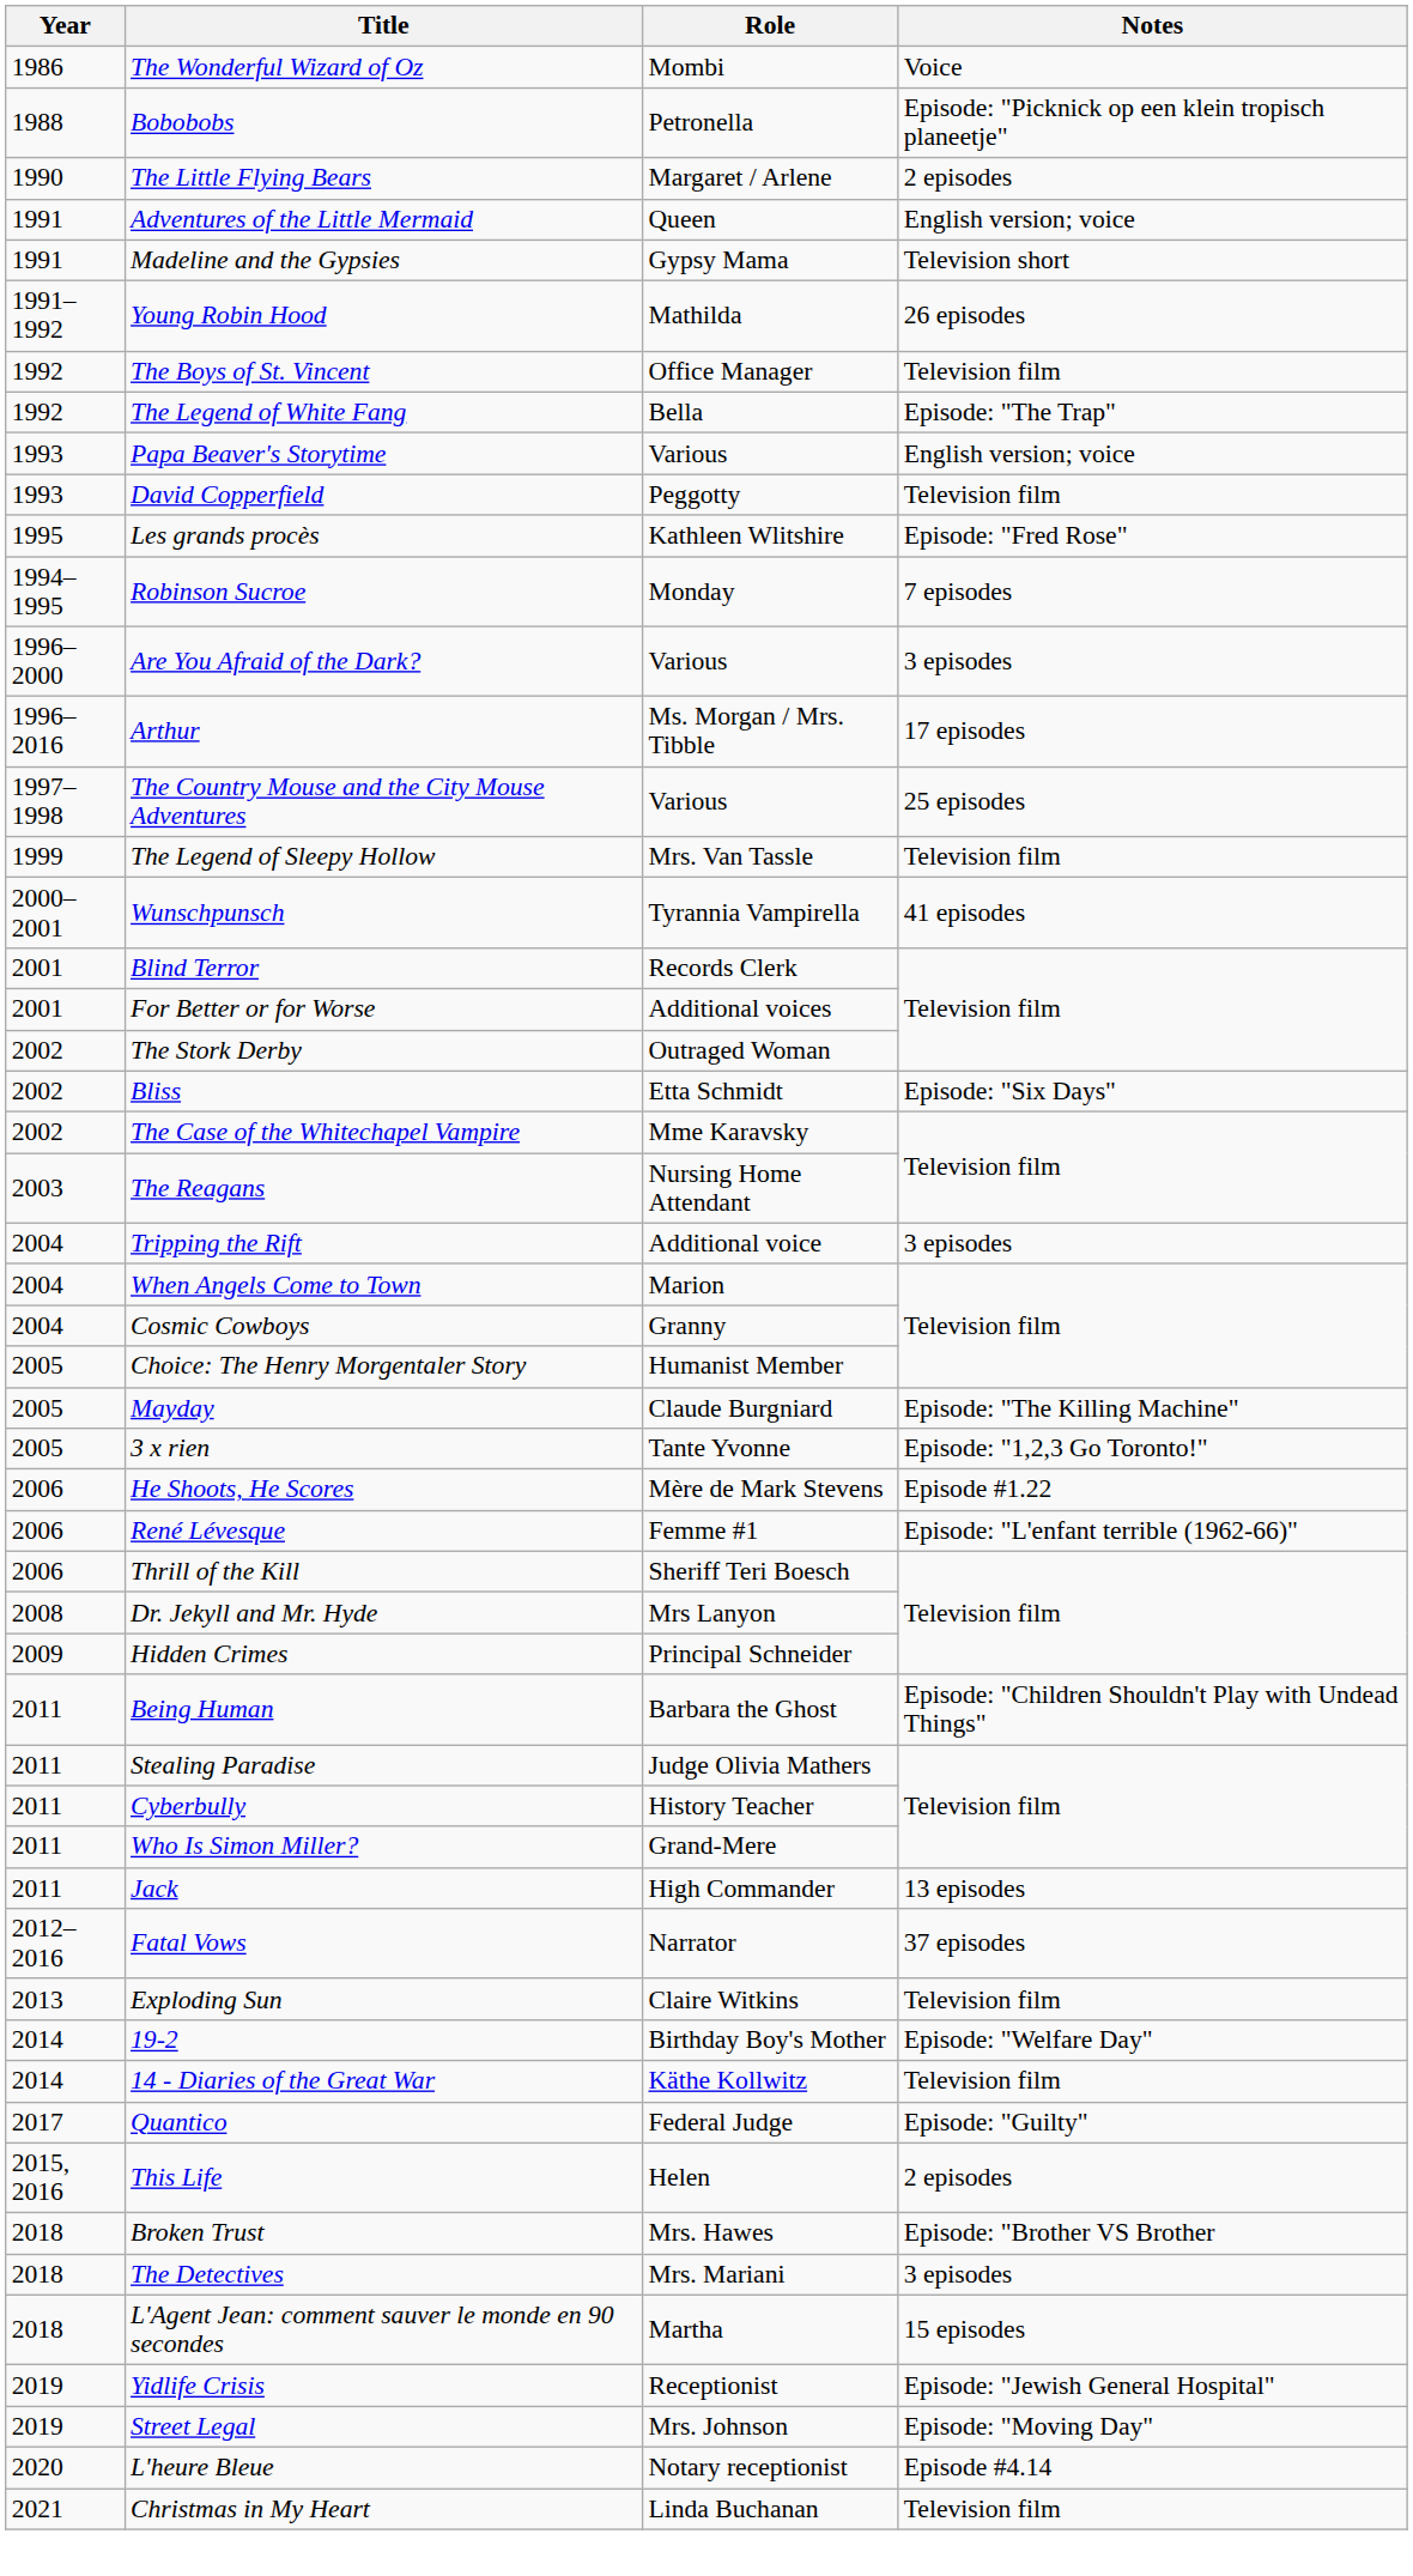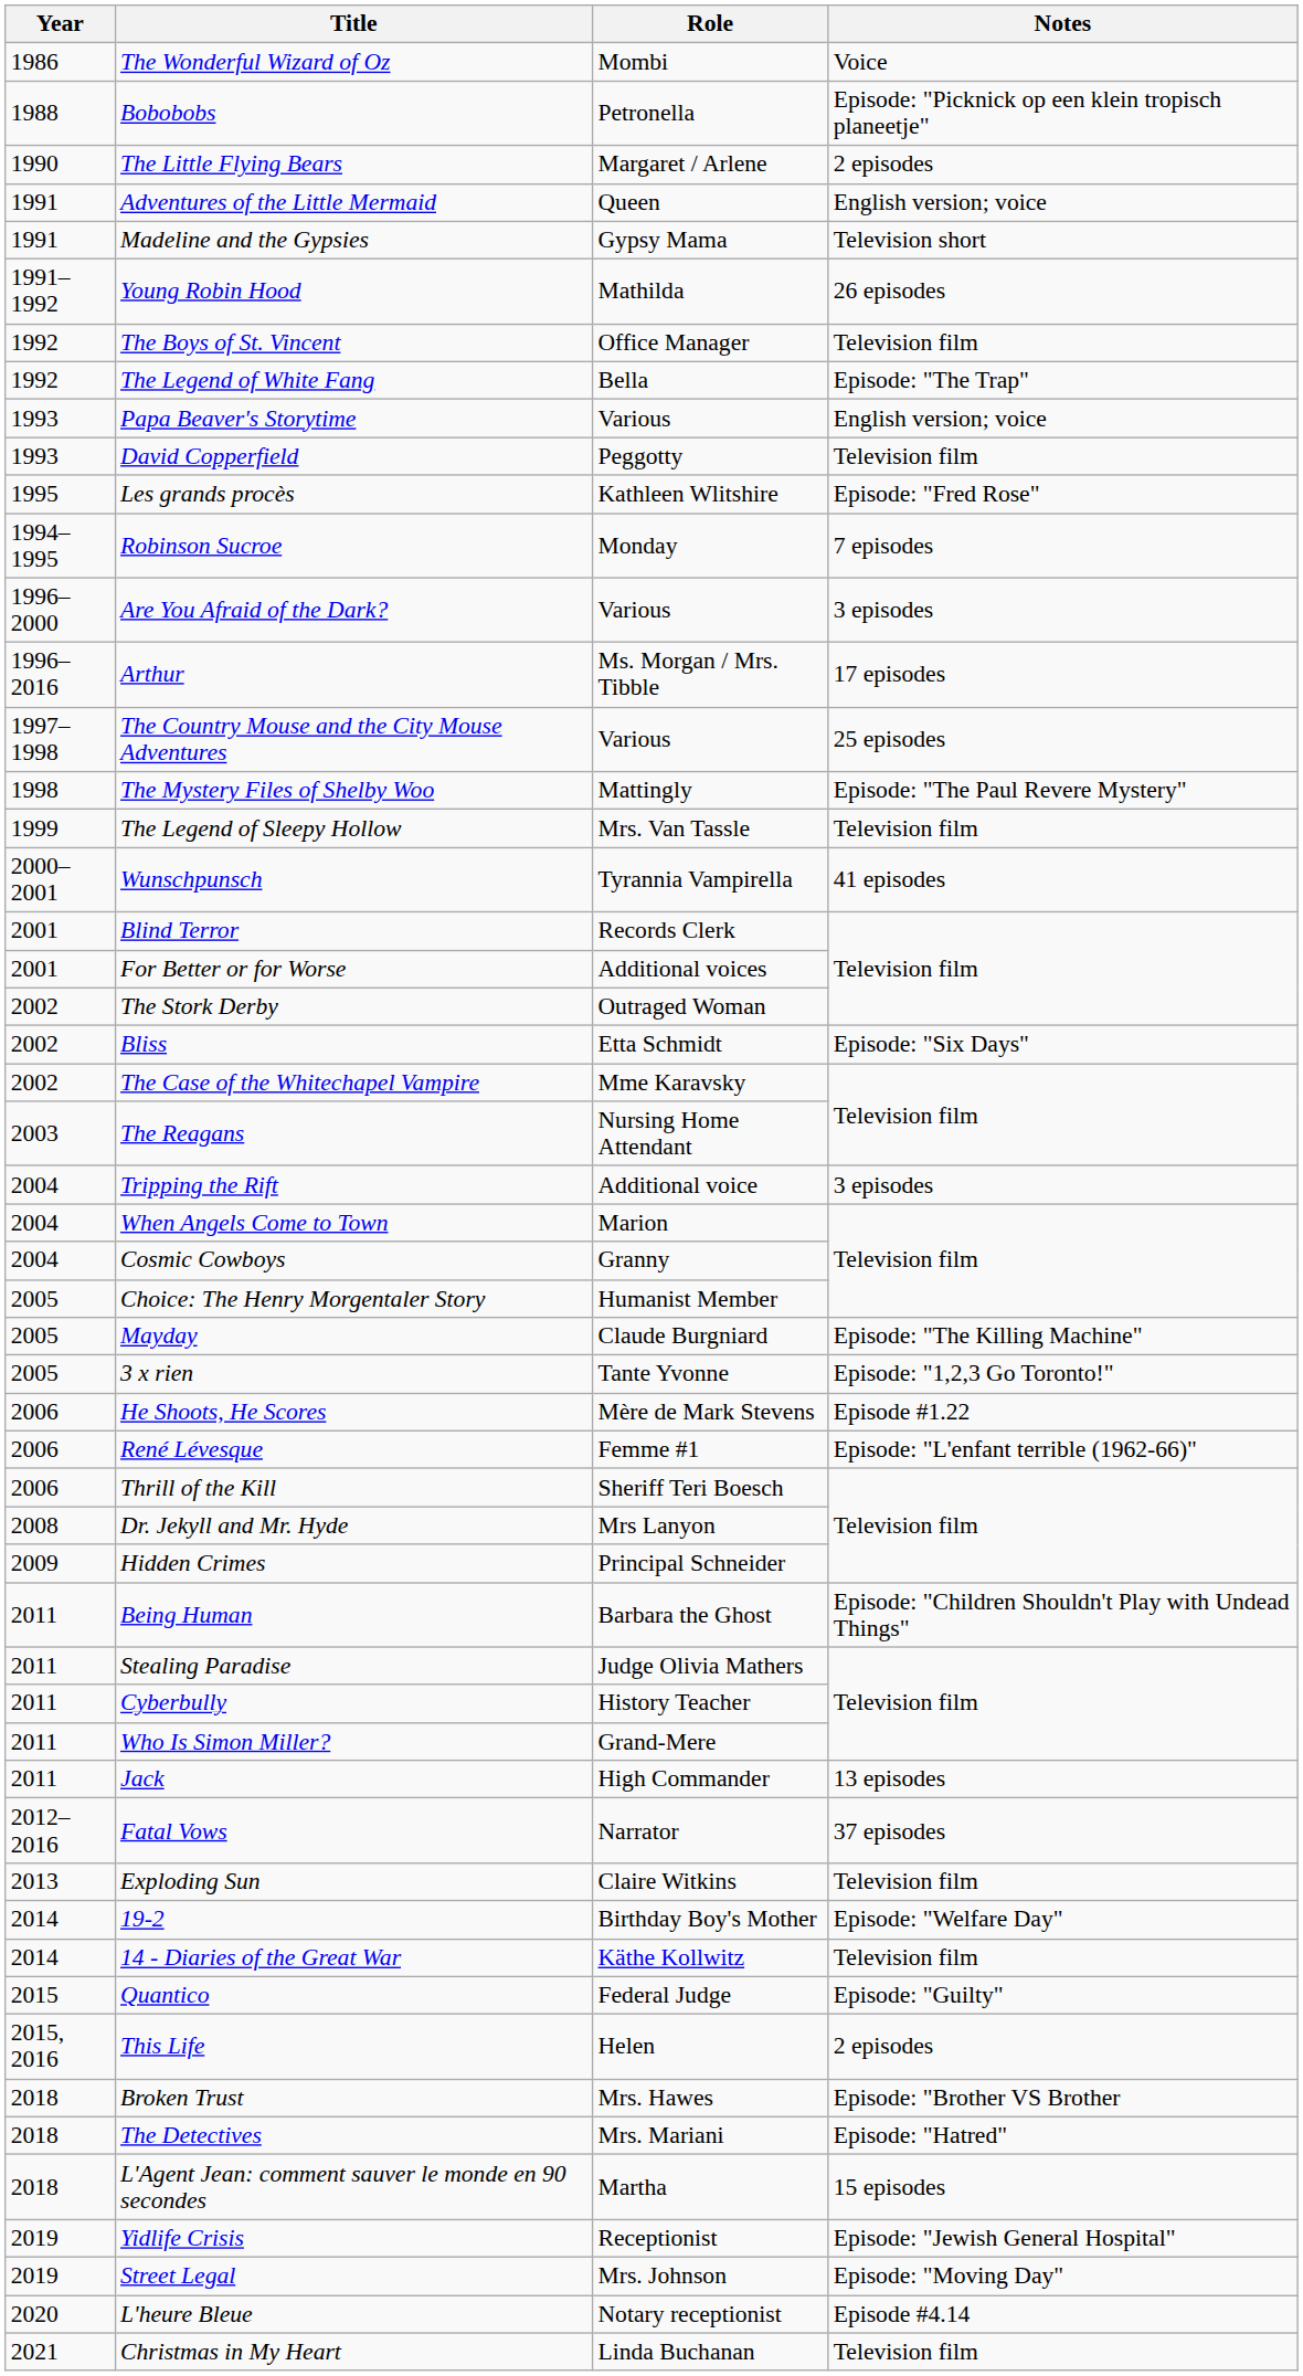 <table class="wikitable sortable">
 <tr>
 <th>Year</th>
 <th>Title</th>
 <th>Role</th>
 <th>Notes</th>
 </tr>
 <tr>
 <td>1986</td>
 <td><a href='#'><em>The Wonderful Wizard of Oz</em></a></td>
 <td>Mombi</td>
 <td>Voice</td>
 </tr>
 <tr>
 <td>1988</td>
 <td><em><a href='#'>Bobobobs</a></em></td>
 <td>Petronella</td>
 <td>Episode: "Picknick op een klein tropisch planeetje"</td>
 </tr>
 <tr>
 <td>1990</td>
 <td><em><a href='#'>The Little Flying Bears</a></em></td>
 <td>Margaret / Arlene</td>
 <td>2 episodes</td>
 </tr>
 <tr>
 <td>1991</td>
 <td><em><a href='#'>Adventures of the Little Mermaid</a></em></td>
 <td>Queen</td>
 <td>English version; voice</td>
 </tr>
 <tr>
 <td>1991</td>
 <td><em>Madeline and the Gypsies</em></td>
 <td>Gypsy Mama</td>
 <td>Television short</td>
 </tr>
 <tr>
 <td>1991–1992</td>
 <td><em><a href='#'>Young Robin Hood</a></em></td>
 <td>Mathilda</td>
 <td>26 episodes</td>
 </tr>
 <tr>
 <td>1992</td>
 <td><em><a href='#'>The Boys of St. Vincent</a></em></td>
 <td>Office Manager</td>
 <td>Television film</td>
 </tr>
 <tr>
 <td>1992</td>
 <td><em><a href='#'>The Legend of White Fang</a></em></td>
 <td>Bella</td>
 <td>Episode: "The Trap"</td>
 </tr>
 <tr>
 <td>1993</td>
 <td><em><a href='#'>Papa Beaver's Storytime</a></em></td>
 <td>Various</td>
 <td>English version; voice</td>
 </tr>
 <tr>
 <td>1993</td>
 <td><a href='#'><em>David Copperfield</em></a></td>
 <td>Peggotty</td>
 <td>Television film</td>
 </tr>
 <tr>
 <td>1995</td>
 <td><em>Les grands procès</em></td>
 <td>Kathleen Wlitshire</td>
 <td>Episode: "Fred Rose"</td>
 </tr>
 <tr>
 <td>1994–1995</td>
 <td><em><a href='#'>Robinson Sucroe</a></em></td>
 <td>Monday</td>
 <td>7 episodes</td>
 </tr>
 <tr>
 <td>1996–2000</td>
 <td><em><a href='#'>Are You Afraid of the Dark?</a></em></td>
 <td>Various</td>
 <td>3 episodes</td>
 </tr>
 <tr>
 <td>1996–2016</td>
 <td><a href='#'><em>Arthur</em></a></td>
 <td>Ms. Morgan / Mrs. Tibble</td>
 <td>17 episodes</td>
 </tr>
 <tr>
 <td>1997–1998</td>
 <td><em><a href='#'>The Country Mouse and the City Mouse Adventures</a></em></td>
 <td>Various</td>
 <td>25 episodes</td>
+</tr>
+<tr>
+<td>1998</td>
+<td><em><a href='#'>The Mystery Files of Shelby Woo</a></em></td>
+<td>Mattingly</td>
+<td>Episode: "The Paul Revere Mystery"</td>
 </tr>
 <tr>
 <td>1999</td>
 <td><em>The Legend of Sleepy Hollow</em></td>
 <td>Mrs. Van Tassle</td>
 <td>Television film</td>
 </tr>
 <tr>
 <td>2000–2001</td>
 <td><em><a href='#'>Wunschpunsch</a></em></td>
 <td>Tyrannia Vampirella</td>
 <td>41 episodes</td>
 </tr>
 <tr>
 <td>2001</td>
 <td><em><a href='#'>Blind Terror</a></em></td>
 <td>Records Clerk</td>
 <td rowspan="3">Television film</td>
 </tr>
 <tr>
 <td>2001</td>
 <td><em>For Better or for Worse</em></td>
 <td>Additional voices</td>
 </tr>
 <tr>
 <td>2002</td>
 <td><em>The Stork Derby</em></td>
 <td>Outraged Woman</td>
 </tr>
 <tr>
 <td>2002</td>
 <td><a href='#'><em>Bliss</em></a></td>
 <td>Etta Schmidt</td>
 <td>Episode: "Six Days"</td>
 </tr>
 <tr>
 <td>2002</td>
 <td><em><a href='#'>The Case of the Whitechapel Vampire</a></em></td>
 <td>Mme Karavsky</td>
 <td rowspan="2">Television film</td>
 </tr>
 <tr>
 <td>2003</td>
 <td><em><a href='#'>The Reagans</a></em></td>
 <td>Nursing Home Attendant</td>
 </tr>
 <tr>
 <td>2004</td>
 <td><em><a href='#'>Tripping the Rift</a></em></td>
 <td>Additional voice</td>
 <td>3 episodes</td>
 </tr>
 <tr>
 <td>2004</td>
 <td><em><a href='#'>When Angels Come to Town</a></em></td>
 <td>Marion</td>
 <td rowspan="3">Television film</td>
 </tr>
 <tr>
 <td>2004</td>
 <td><em>Cosmic Cowboys</em></td>
 <td>Granny</td>
 </tr>
 <tr>
 <td>2005</td>
 <td><em>Choice: The Henry Morgentaler Story</em></td>
 <td>Humanist Member</td>
 </tr>
 <tr>
 <td>2005</td>
 <td><a href='#'><em>Mayday</em></a></td>
 <td>Claude Burgniard</td>
 <td>Episode: "The Killing Machine"</td>
 </tr>
 <tr>
 <td>2005</td>
 <td><em>3 x rien</em></td>
 <td>Tante Yvonne</td>
 <td>Episode: "1,2,3 Go Toronto!"</td>
 </tr>
 <tr>
 <td>2006</td>
 <td><em><a href='#'>He Shoots, He Scores</a></em></td>
 <td>Mère de Mark Stevens</td>
 <td>Episode #1.22</td>
 </tr>
 <tr>
 <td>2006</td>
 <td><a href='#'><em>René Lévesque</em></a></td>
 <td>Femme #1</td>
 <td>Episode: "L'enfant terrible (1962-66)"</td>
 </tr>
 <tr>
 <td>2006</td>
 <td><em>Thrill of the Kill</em></td>
 <td>Sheriff Teri Boesch</td>
 <td rowspan="3">Television film</td>
 </tr>
 <tr>
 <td>2008</td>
 <td><em>Dr. Jekyll and Mr. Hyde</em></td>
 <td>Mrs Lanyon</td>
 </tr>
 <tr>
 <td>2009</td>
 <td><em>Hidden Crimes</em></td>
 <td>Principal Schneider</td>
 </tr>
 <tr>
 <td>2011</td>
 <td><a href='#'><em>Being Human</em></a></td>
 <td>Barbara the Ghost</td>
 <td>Episode: "Children Shouldn't Play with Undead Things"</td>
 </tr>
 <tr>
 <td>2011</td>
 <td><em>Stealing Paradise</em></td>
 <td>Judge Olivia Mathers</td>
 <td rowspan="3">Television film</td>
 </tr>
 <tr>
 <td>2011</td>
 <td><a href='#'><em>Cyberbully</em></a></td>
 <td>History Teacher</td>
 </tr>
 <tr>
 <td>2011</td>
 <td><em><a href='#'>Who Is Simon Miller?</a></em></td>
 <td>Grand-Mere</td>
 </tr>
 <tr>
 <td>2011</td>
 <td><a href='#'><em>Jack</em></a></td>
 <td>High Commander</td>
 <td>13 episodes</td>
 </tr>
 <tr>
 <td>2012–2016</td>
 <td><em><a href='#'>Fatal Vows</a></em></td>
 <td>Narrator</td>
 <td>37 episodes</td>
 </tr>
 <tr>
 <td>2013</td>
 <td><em>Exploding Sun</em></td>
 <td>Claire Witkins</td>
 <td>Television film</td>
 </tr>
 <tr>
 <td>2014</td>
 <td><a href='#'><em>19-2</em></a></td>
 <td>Birthday Boy's Mother</td>
 <td>Episode: "Welfare Day"</td>
 </tr>
 <tr>
 <td>2014</td>
 <td><em><a href='#'>14 - Diaries of the Great War</a></em></td>
 <td><a href='#'>Käthe Kollwitz</a></td>
 <td>Television film</td>
 </tr>
 <tr>
-<td>2017</td>
+<td>2015</td>
 <td><a href='#'><em>Quantico</em></a></td>
 <td>Federal Judge</td>
 <td>Episode: "Guilty"</td>
 </tr>
 <tr>
 <td>2015, 2016</td>
 <td><a href='#'><em>This Life</em></a></td>
 <td>Helen</td>
 <td>2 episodes</td>
 </tr>
 <tr>
 <td>2018</td>
 <td><em>Broken Trust</em></td>
 <td>Mrs. Hawes</td>
 <td>Episode: "Brother VS Brother</td>
 </tr>
 <tr>
 <td>2018</td>
 <td><a href='#'><em>The Detectives</em></a></td>
 <td>Mrs. Mariani</td>
-<td>3 episodes</td>
+<td>Episode: "Hatred"</td>
 </tr>
 <tr>
 <td>2018</td>
 <td><em>L'Agent Jean: comment sauver le monde en 90 secondes</em></td>
 <td>Martha</td>
 <td>15 episodes</td>
 </tr>
 <tr>
 <td>2019</td>
 <td><em><a href='#'>Yidlife Crisis</a></em></td>
 <td>Receptionist</td>
 <td>Episode: "Jewish General Hospital"</td>
 </tr>
 <tr>
 <td>2019</td>
 <td><a href='#'><em>Street Legal</em></a></td>
 <td>Mrs. Johnson</td>
 <td>Episode: "Moving Day"</td>
 </tr>
 <tr>
 <td>2020</td>
 <td><em>L'heure Bleue</em></td>
 <td>Notary receptionist</td>
 <td>Episode #4.14</td>
 </tr>
 <tr>
 <td>2021</td>
 <td><em>Christmas in My Heart</em></td>
 <td>Linda Buchanan</td>
 <td>Television film</td>
 </tr>
 </table>
